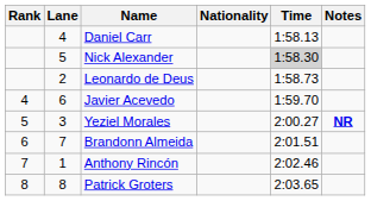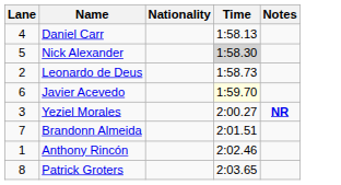 <table class="wikitable sortable" style="text-align:center">
 <tr>
-<th>Rank</th>
 <th>Lane</th>
 <th>Name</th>
 <th>Nationality</th>
 <th>Time</th>
 <th>Notes</th>
 </tr>
 <tr>
-<td></td>
 <td>4</td>
 <td align=left><a href='#'>Daniel Carr</a></td>
 <td align=left></td>
 <td>1:58.13</td>
 <td></td>
 </tr>
 <tr>
-<td></td>
 <td>5</td>
 <td align=left><a href='#'>Nick Alexander</a></td>
 <td align=left></td>
 <td style="background: lightgrey;">1:58.30</td>
 <td></td>
 </tr>
 <tr>
-<td></td>
 <td>2</td>
 <td align=left><a href='#'>Leonardo de Deus</a></td>
 <td align=left></td>
 <td>1:58.73</td>
 <td></td>
 </tr>
 <tr>
-<td>4</td>
 <td>6</td>
 <td align=left><a href='#'>Javier Acevedo</a></td>
 <td align=left></td>
-<td>1:59.70</td>
+<td style="background: lightyellow;">1:59.70</td>
 <td></td>
 </tr>
 <tr>
-<td>5</td>
 <td>3</td>
 <td align=left><a href='#'>Yeziel Morales</a></td>
 <td align=left></td>
 <td>2:00.27</td>
 <td><strong><a href='#'>NR</a></strong></td>
 </tr>
 <tr>
-<td>6</td>
 <td>7</td>
 <td align=left><a href='#'>Brandonn Almeida</a></td>
 <td align=left></td>
 <td>2:01.51</td>
 <td></td>
 </tr>
 <tr>
-<td>7</td>
 <td>1</td>
 <td align=left><a href='#'>Anthony Rincón</a></td>
 <td align=left></td>
 <td>2:02.46</td>
 <td></td>
 </tr>
 <tr>
 <td>8</td>
-<td>8</td>
 <td align=left><a href='#'>Patrick Groters</a></td>
 <td align=left></td>
 <td>2:03.65</td>
 <td></td>
 </tr>
 </table>
